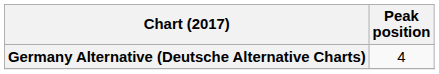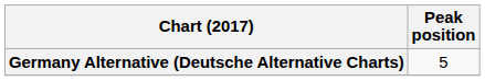 <table class="wikitable sortable plainrowheaders" style="text-align:center;">
 <tr>
 <th scope="col">Chart (2017)</th>
 <th scope="col">Peak<br>position</th>
 </tr>
 <tr>
 <th scope="row">Germany Alternative (Deutsche Alternative Charts)</th>
-<td>4</td>
+<td>5</td>
 </tr>
 <tr>
 </tr>
 <tr>
 </tr>
 </table>
